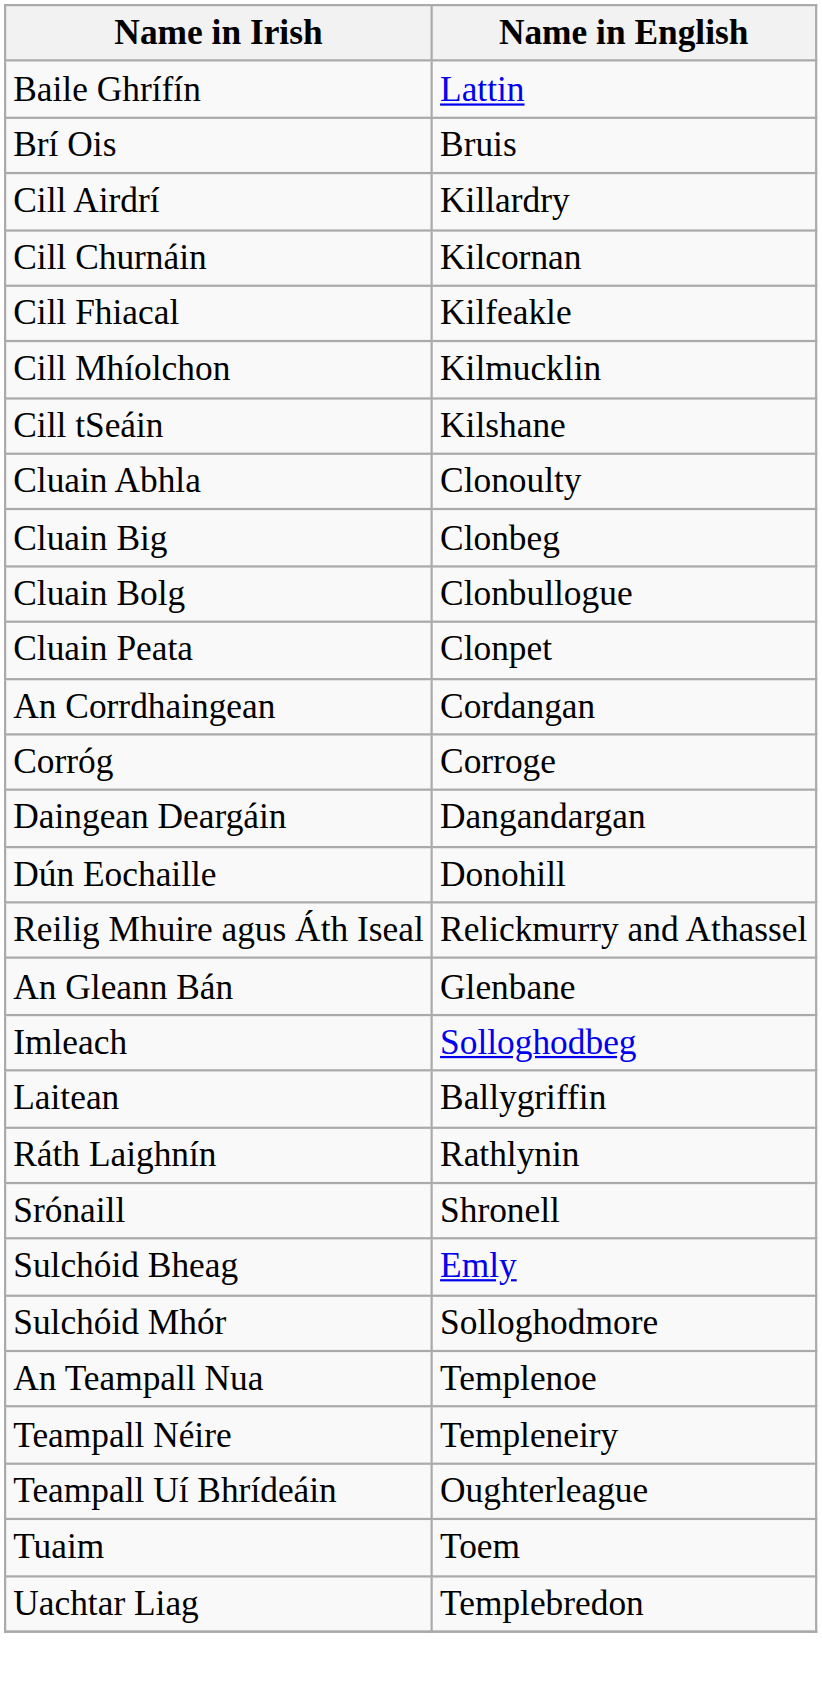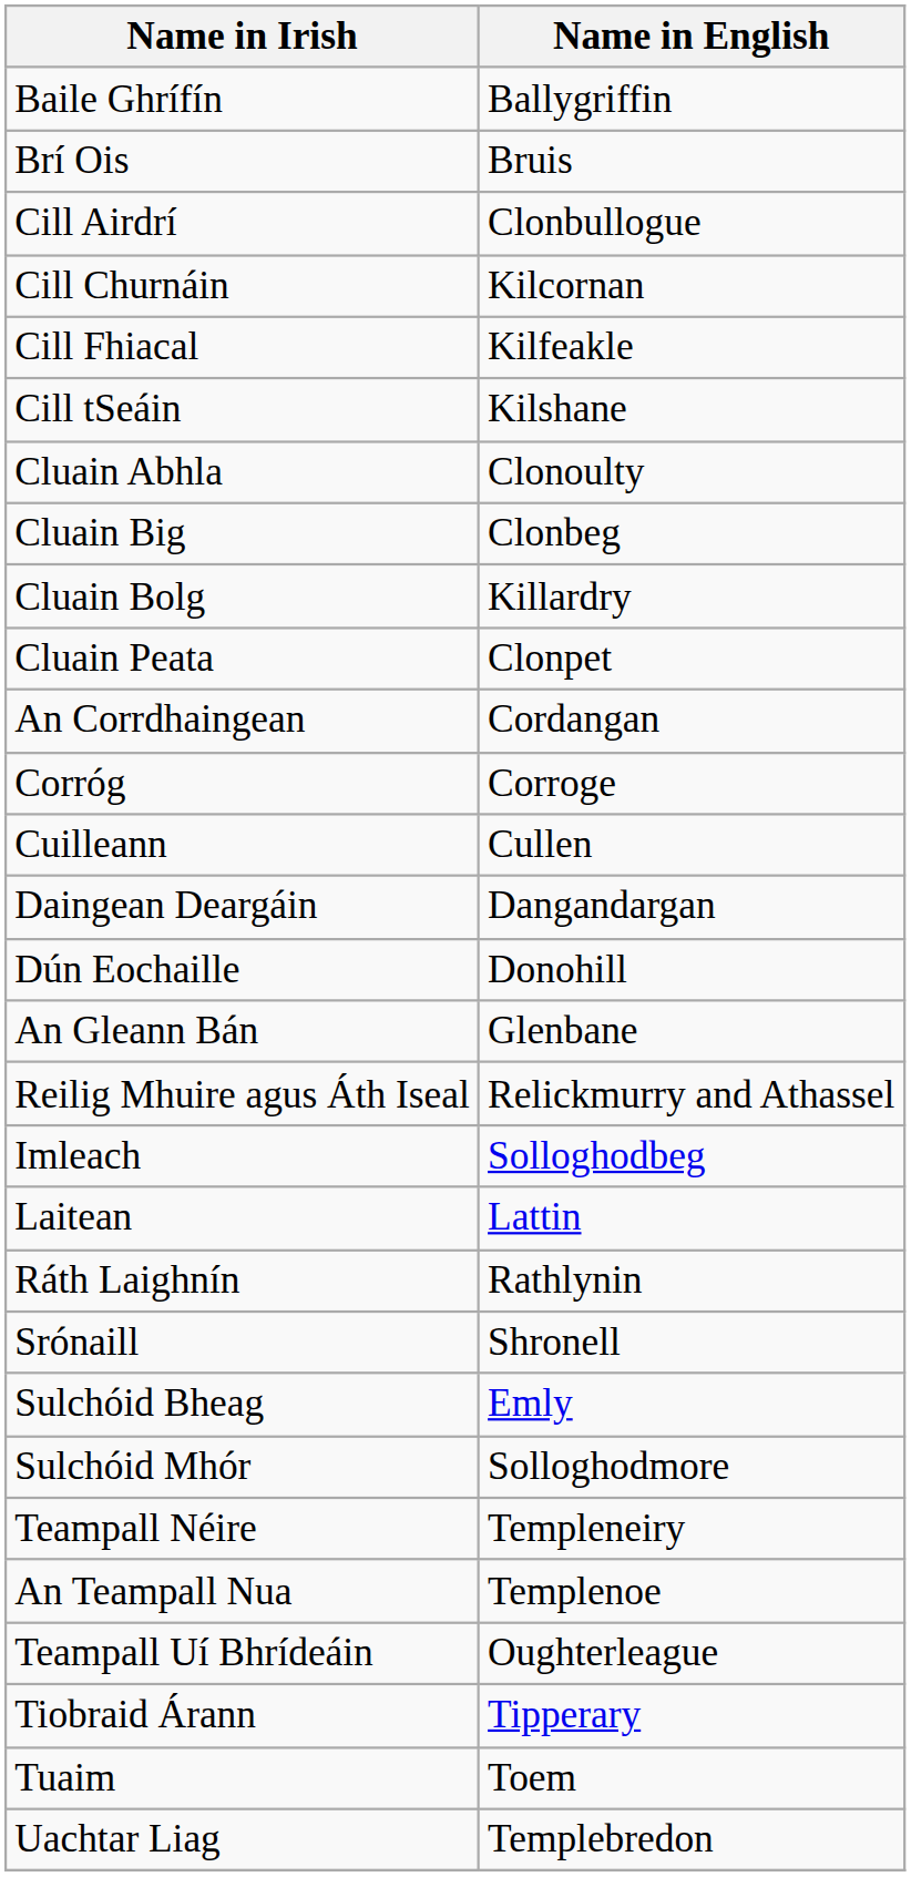 <table class="wikitable">
 <tr>
 <th>Name in Irish</th>
 <th>Name in English</th>
 </tr>
 <tr>
 <td>Baile Ghrífín</td>
-<td><a href='#'>Lattin</a></td>
+<td>Ballygriffin</td>
 </tr>
 <tr>
 <td>Brí Ois</td>
 <td>Bruis</td>
 </tr>
 <tr>
 <td>Cill Airdrí</td>
-<td>Killardry</td>
+<td>Clonbullogue</td>
 </tr>
 <tr>
 <td>Cill Churnáin</td>
 <td>Kilcornan</td>
 </tr>
 <tr>
 <td>Cill Fhiacal</td>
 <td>Kilfeakle</td>
-</tr>
-<tr>
-<td>Cill Mhíolchon</td>
-<td>Kilmucklin</td>
 </tr>
 <tr>
 <td>Cill tSeáin</td>
 <td>Kilshane</td>
 </tr>
 <tr>
 <td>Cluain Abhla</td>
 <td>Clonoulty</td>
 </tr>
 <tr>
 <td>Cluain Big</td>
 <td>Clonbeg</td>
 </tr>
 <tr>
 <td>Cluain Bolg</td>
-<td>Clonbullogue</td>
+<td>Killardry</td>
 </tr>
 <tr>
 <td>Cluain Peata</td>
 <td>Clonpet</td>
 </tr>
 <tr>
 <td>An Corrdhaingean</td>
 <td>Cordangan</td>
 </tr>
 <tr>
 <td>Corróg</td>
 <td>Corroge</td>
 </tr>
 <tr>
+<td>Cuilleann</td>
+<td>Cullen</td>
+</tr>
+<tr>
 <td>Daingean Deargáin</td>
 <td>Dangandargan</td>
 </tr>
 <tr>
 <td>Dún Eochaille</td>
 <td>Donohill</td>
 </tr>
 <tr>
+<td>An Gleann Bán</td>
+<td>Glenbane</td>
+</tr>
+<tr>
 <td>Reilig Mhuire agus Áth Iseal</td>
 <td>Relickmurry and Athassel</td>
-</tr>
-<tr>
-<td>An Gleann Bán</td>
-<td>Glenbane</td>
 </tr>
 <tr>
 <td>Imleach</td>
 <td><a href='#'>Solloghodbeg</a><br></td>
 </tr>
 <tr>
 <td>Laitean</td>
-<td>Ballygriffin</td>
+<td><a href='#'>Lattin</a></td>
 </tr>
 <tr>
 <td>Ráth Laighnín</td>
 <td>Rathlynin</td>
 </tr>
 <tr>
 <td>Srónaill</td>
 <td>Shronell</td>
 </tr>
 <tr>
 <td>Sulchóid Bheag</td>
 <td><a href='#'>Emly</a></td>
 </tr>
 <tr>
 <td>Sulchóid Mhór</td>
 <td>Solloghodmore</td>
 </tr>
 <tr>
+<td>Teampall Néire</td>
+<td>Templeneiry</td>
+</tr>
+<tr>
 <td>An Teampall Nua</td>
 <td>Templenoe</td>
 </tr>
 <tr>
-<td>Teampall Néire</td>
-<td>Templeneiry</td>
+<td>Teampall Uí Bhrídeáin</td>
+<td>Oughterleague</td>
 </tr>
 <tr>
-<td>Teampall Uí Bhrídeáin</td>
-<td>Oughterleague</td>
+<td>Tiobraid Árann</td>
+<td><a href='#'>Tipperary</a></td>
 </tr>
 <tr>
 <td>Tuaim</td>
 <td>Toem</td>
 </tr>
 <tr>
 <td>Uachtar Liag</td>
 <td>Templebredon</td>
 </tr>
 <tr>
 </tr>
 </table>
